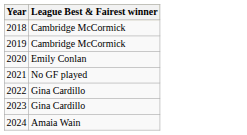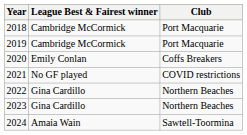 <table class="wikitable">
 <tr bgcolor=#bdb76b>
 <th>Year</th>
 <th>League Best & Fairest winner</th>
+<th>Club</th>
 </tr>
 <tr>
 <td>2018</td>
 <td>Cambridge McCormick</td>
+<td>Port Macquarie</td>
 </tr>
 <tr>
 <td>2019</td>
 <td>Cambridge McCormick</td>
+<td>Port Macquarie</td>
 </tr>
 <tr>
 <td>2020</td>
 <td>Emily Conlan</td>
+<td>Coffs Breakers</td>
 </tr>
 <tr>
 <td>2021</td>
 <td>No GF played</td>
+<td>COVID restrictions</td>
 </tr>
 <tr>
 <td>2022</td>
 <td>Gina Cardillo</td>
+<td>Northern Beaches</td>
 </tr>
 <tr>
 <td>2023</td>
 <td>Gina Cardillo</td>
+<td>Northern Beaches</td>
 </tr>
 <tr>
 <td>2024</td>
 <td>Amaia Wain</td>
+<td>Sawtell-Toormina</td>
 </tr>
 </table>
